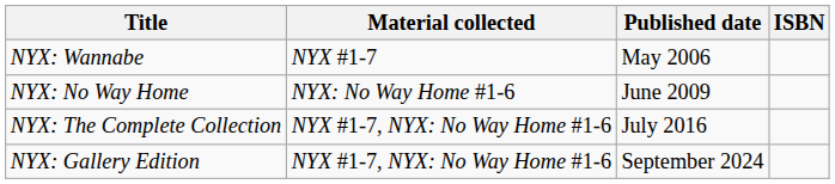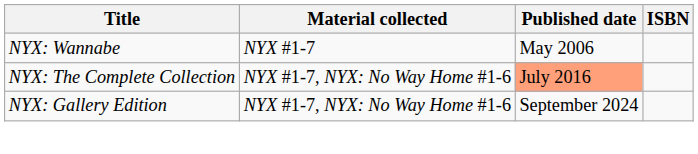 <table class="wikitable">
 <tr>
 <th>Title</th>
 <th>Material collected</th>
 <th>Published date</th>
 <th>ISBN</th>
 </tr>
 <tr>
 <td><em>NYX: Wannabe</em></td>
 <td><em>NYX</em> #1-7</td>
 <td>May 2006</td>
 <td></td>
 </tr>
 <tr>
-<td><em>NYX: No Way Home</em></td>
-<td><em>NYX: No Way Home</em> #1-6</td>
-<td>June 2009</td>
-<td></td>
-</tr>
-<tr>
 <td><em>NYX: The Complete Collection</em></td>
 <td><em>NYX</em> #1-7, <em>NYX: No Way Home</em> #1-6</td>
-<td>July 2016</td>
+<td style="background: lightsalmon;">July 2016</td>
 <td></td>
 </tr>
 <tr>
 <td><em>NYX: Gallery Edition</em></td>
 <td><em>NYX</em> #1-7, <em>NYX: No Way Home</em> #1-6</td>
 <td>September 2024</td>
 <td></td>
 </tr>
 </table>
